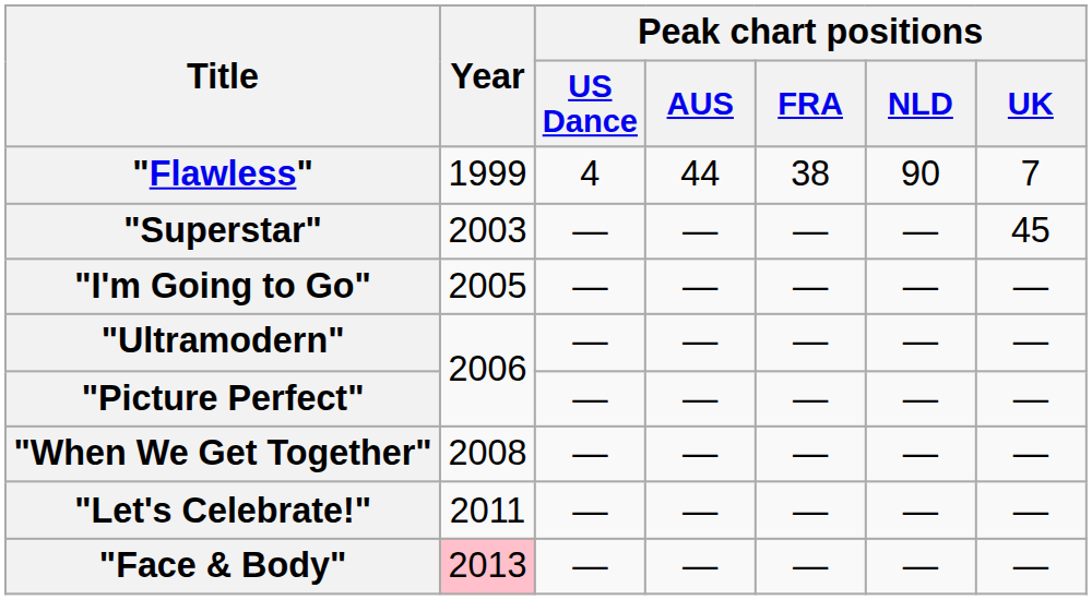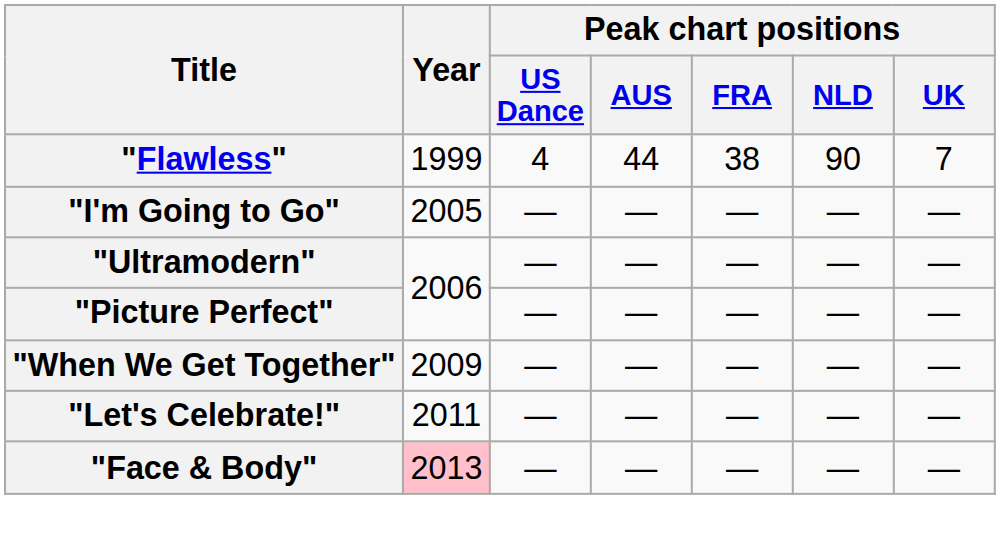 <table class="wikitable plainrowheaders" style="text-align:center;">
 <tr>
 <th scope="col" rowspan="2">Title</th>
 <th scope="col" rowspan="2">Year</th>
 <th scope="col" colspan="5">Peak chart positions</th>
 </tr>
 <tr>
 <th scope="col" style="width:3em;font-size:90%;"><a href='#'>US<br>Dance</a><br></th>
 <th scope="col" style="width:3em;font-size:90%;"><a href='#'>AUS</a><br></th>
 <th scope="col" style="width:3em;font-size:90%;"><a href='#'>FRA</a><br></th>
 <th scope="col" style="width:3em;font-size:90%;"><a href='#'>NLD</a><br></th>
 <th scope="col" style="width:3em;font-size:90%;"><a href='#'>UK</a><br></th>
 </tr>
 <tr>
 <th scope="row">"<a href='#'>Flawless</a>"</th>
 <td>1999</td>
 <td>4</td>
 <td>44</td>
 <td>38</td>
 <td>90</td>
 <td>7</td>
-</tr>
-<tr>
-<th scope="row">"Superstar"</th>
-<td>2003</td>
-<td>—</td>
-<td>—</td>
-<td>—</td>
-<td>—</td>
-<td>45</td>
 </tr>
 <tr>
 <th scope="row">"I'm Going to Go"</th>
 <td>2005</td>
 <td>—</td>
 <td>—</td>
 <td>—</td>
 <td>—</td>
 <td>—</td>
 </tr>
 <tr>
 <th scope="row">"Ultramodern"</th>
 <td rowspan="2">2006</td>
 <td>—</td>
 <td>—</td>
 <td>—</td>
 <td>—</td>
 <td>—</td>
 </tr>
 <tr>
 <th scope="row">"Picture Perfect"</th>
 <td>—</td>
 <td>—</td>
 <td>—</td>
 <td>—</td>
 <td>—</td>
 </tr>
 <tr>
 <th scope="row">"When We Get Together"</th>
-<td>2008</td>
+<td>2009</td>
 <td>—</td>
 <td>—</td>
 <td>—</td>
 <td>—</td>
 <td>—</td>
 </tr>
 <tr>
 <th scope="row">"Let's Celebrate!"<br></th>
 <td>2011</td>
 <td>—</td>
 <td>—</td>
 <td>—</td>
 <td>—</td>
 <td>—</td>
 </tr>
 <tr>
 <th scope="row">"Face & Body"</th>
 <td style="background: pink;">2013</td>
 <td>—</td>
 <td>—</td>
 <td>—</td>
 <td>—</td>
 <td>—</td>
 </tr>
 </table>
